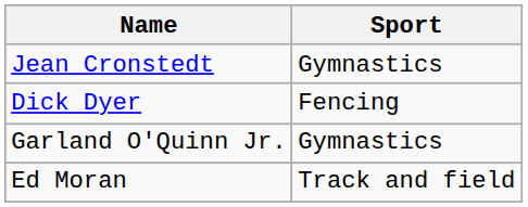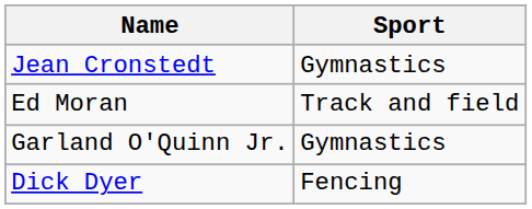 <table class="wikitable">
 <tr>
 <th>Name</th>
 <th>Sport</th>
 </tr>
 <tr>
 <td> <a href='#'>Jean Cronstedt</a></td>
 <td>Gymnastics</td>
 </tr>
 <tr>
-<td> <a href='#'>Dick Dyer</a></td>
-<td>Fencing</td>
+<td> Ed Moran</td>
+<td>Track and field</td>
 </tr>
 <tr>
 <td> Garland O'Quinn Jr.</td>
 <td>Gymnastics</td>
 </tr>
 <tr>
-<td> Ed Moran</td>
-<td>Track and field</td>
+<td> <a href='#'>Dick Dyer</a></td>
+<td>Fencing</td>
 </tr>
 </table>
